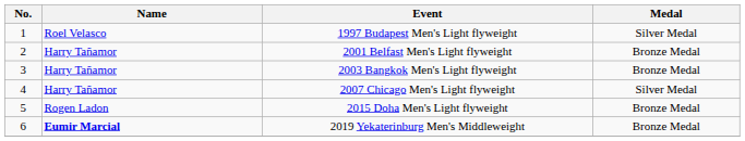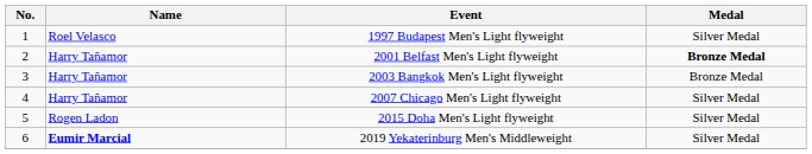 <table class="wikitable" width=50%>
 <tr>
 <th width=05%>No.</th>
 <th width=30%>Name</th>
 <th width=45%>Event</th>
 <th width=20%>Medal</th>
 </tr>
 <tr align=center>
 <td>1</td>
 <td align=left><a href='#'>Roel Velasco</a></td>
 <td><a href='#'>1997 Budapest</a> Men's Light flyweight</td>
 <td> Silver Medal</td>
 </tr>
 <tr align=center>
 <td>2</td>
 <td align=left><a href='#'>Harry Tañamor</a></td>
 <td><a href='#'>2001 Belfast</a> Men's Light flyweight</td>
-<td> Bronze Medal</td>
+<td><strong> Bronze Medal</strong></td>
 </tr>
 <tr align=center>
 <td>3</td>
 <td align=left><a href='#'>Harry Tañamor</a></td>
 <td><a href='#'>2003 Bangkok</a> Men's Light flyweight</td>
 <td> Bronze Medal</td>
 </tr>
 <tr align=center>
 <td>4</td>
 <td align=left><a href='#'>Harry Tañamor</a></td>
 <td><a href='#'>2007 Chicago</a> Men's Light flyweight</td>
 <td> Silver Medal</td>
 </tr>
 <tr align=center>
 <td>5</td>
 <td align=left><a href='#'>Rogen Ladon</a></td>
 <td><a href='#'>2015 Doha</a> Men's Light flyweight</td>
-<td> Bronze Medal</td>
+<td> Silver Medal</td>
 </tr>
 <tr align=center>
 <td>6</td>
 <td align=left><strong><a href='#'>Eumir Marcial</a></strong></td>
 <td>2019 <a href='#'>Yekaterinburg</a> Men's Middleweight</td>
-<td> Bronze Medal</td>
+<td> Silver Medal</td>
 </tr>
 <tr align=center>
 </tr>
 </table>
